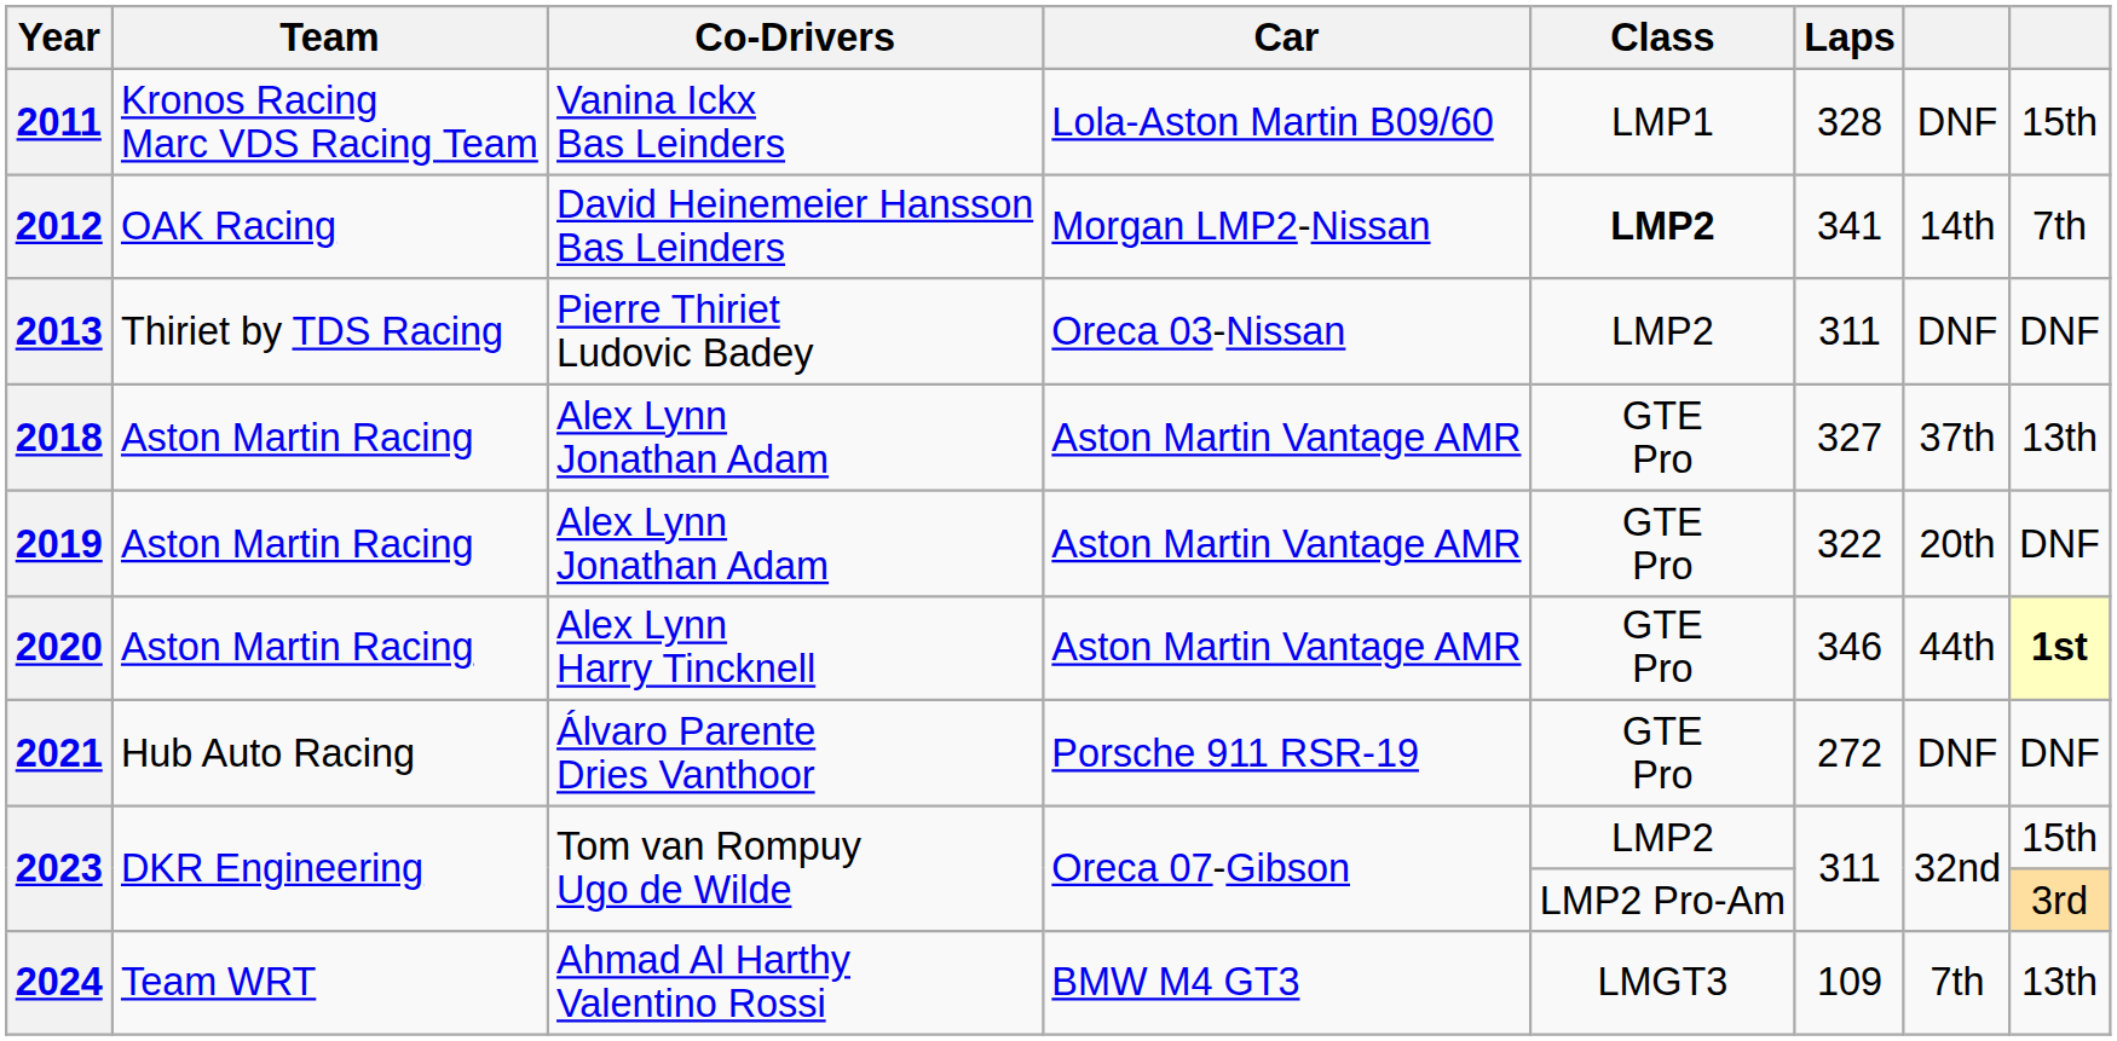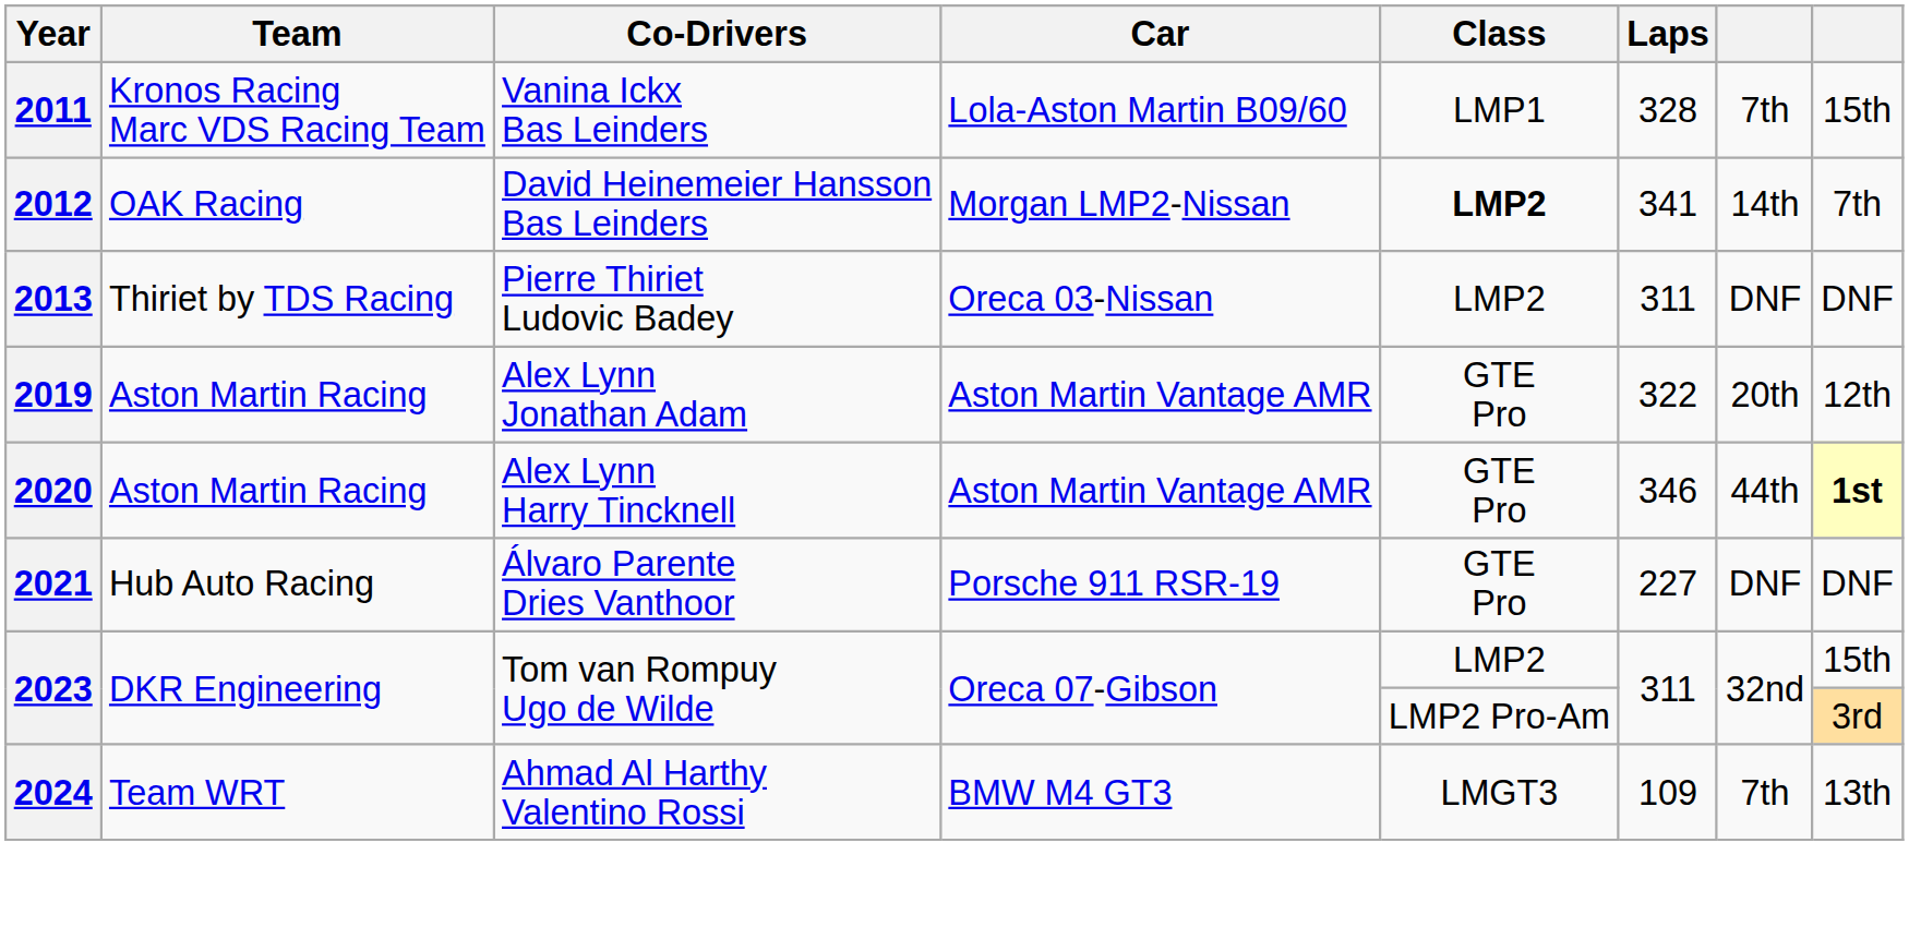 <table class="wikitable" style="text-align:center; font-size:90%">
 <tr>
 <th>Year</th>
 <th>Team</th>
 <th>Co-Drivers</th>
 <th>Car</th>
 <th>Class</th>
 <th>Laps</th>
 <th></th>
 <th></th>
 </tr>
 <tr>
 <th><a href='#'>2011</a></th>
 <td align="left"> <a href='#'>Kronos Racing</a><br> <a href='#'>Marc VDS Racing Team</a></td>
 <td align="left"> <a href='#'>Vanina Ickx</a><br> <a href='#'>Bas Leinders</a></td>
 <td align="left"><a href='#'>Lola-Aston Martin B09/60</a></td>
 <td>LMP1</td>
 <td>328</td>
-<td>DNF</td>
+<td>7th</td>
 <td>15th</td>
 </tr>
 <tr>
 <th><a href='#'>2012</a></th>
 <td align="left"> <a href='#'>OAK Racing</a></td>
 <td align="left"> <a href='#'>David Heinemeier Hansson</a><br> <a href='#'>Bas Leinders</a></td>
 <td align="left"><a href='#'>Morgan LMP2</a>-<a href='#'>Nissan</a></td>
 <td><strong>LMP2</strong></td>
 <td>341</td>
 <td>14th</td>
 <td>7th</td>
 </tr>
 <tr>
 <th><a href='#'>2013</a></th>
 <td align="left"> Thiriet by <a href='#'>TDS Racing</a></td>
 <td align="left"> <a href='#'>Pierre Thiriet</a><br> Ludovic Badey</td>
 <td align="left"><a href='#'>Oreca 03</a>-<a href='#'>Nissan</a></td>
 <td>LMP2</td>
 <td>311</td>
 <td>DNF</td>
 <td>DNF</td>
 </tr>
 <tr>
-<th><a href='#'>2018</a></th>
-<td align="left"> <a href='#'>Aston Martin Racing</a></td>
-<td align="left"> <a href='#'>Alex Lynn</a><br> <a href='#'>Jonathan Adam</a></td>
-<td align="left"><a href='#'>Aston Martin Vantage AMR</a></td>
-<td>GTE<br>Pro</td>
-<td>327</td>
-<td>37th</td>
-<td>13th</td>
-</tr>
-<tr>
 <th><a href='#'>2019</a></th>
 <td align="left"> <a href='#'>Aston Martin Racing</a></td>
 <td align="left"> <a href='#'>Alex Lynn</a><br> <a href='#'>Jonathan Adam</a></td>
 <td align="left"><a href='#'>Aston Martin Vantage AMR</a></td>
 <td>GTE<br>Pro</td>
 <td>322</td>
 <td>20th</td>
-<td>DNF</td>
+<td>12th</td>
 </tr>
 <tr>
 <th><a href='#'>2020</a></th>
 <td align="left"> <a href='#'>Aston Martin Racing</a></td>
 <td align="left"> <a href='#'>Alex Lynn</a><br> <a href='#'>Harry Tincknell</a></td>
 <td align="left"><a href='#'>Aston Martin Vantage AMR</a></td>
 <td>GTE<br>Pro</td>
 <td>346</td>
 <td>44th</td>
 <td style="background:#FFFFBF;"><strong>1st</strong></td>
 </tr>
 <tr>
 <th><a href='#'>2021</a></th>
 <td align="left"> Hub Auto Racing</td>
 <td align="left"> <a href='#'>Álvaro Parente</a><br> <a href='#'>Dries Vanthoor</a></td>
 <td align="left"><a href='#'>Porsche 911 RSR-19</a></td>
 <td>GTE<br>Pro</td>
-<td>272</td>
+<td>227</td>
 <td>DNF</td>
 <td>DNF</td>
 </tr>
 <tr>
 <th rowspan="2"><a href='#'>2023</a></th>
 <td rowspan="2" align="left"> <a href='#'>DKR Engineering</a></td>
 <td rowspan="2" align="left"> Tom van Rompuy<br> <a href='#'>Ugo de Wilde</a></td>
 <td rowspan="2" align="left"><a href='#'>Oreca 07</a>-<a href='#'>Gibson</a></td>
 <td>LMP2</td>
 <td rowspan="2">311</td>
 <td rowspan="2">32nd</td>
 <td>15th</td>
 </tr>
 <tr>
 <td>LMP2 Pro-Am</td>
 <td style="background:#FFDF9F;">3rd</td>
 </tr>
 <tr>
 <th><a href='#'>2024</a></th>
 <td align="left"> <a href='#'>Team WRT</a></td>
 <td align="left"> <a href='#'>Ahmad Al Harthy</a><br> <a href='#'>Valentino Rossi</a></td>
 <td align="left"><a href='#'>BMW M4 GT3</a></td>
 <td>LMGT3</td>
 <td>109</td>
 <td>7th</td>
 <td>13th</td>
 </tr>
 </table>
